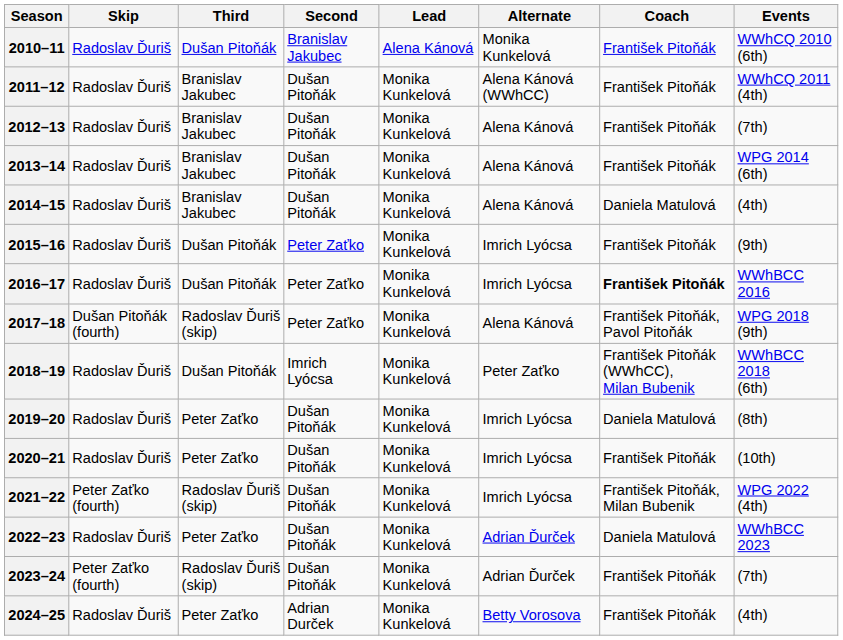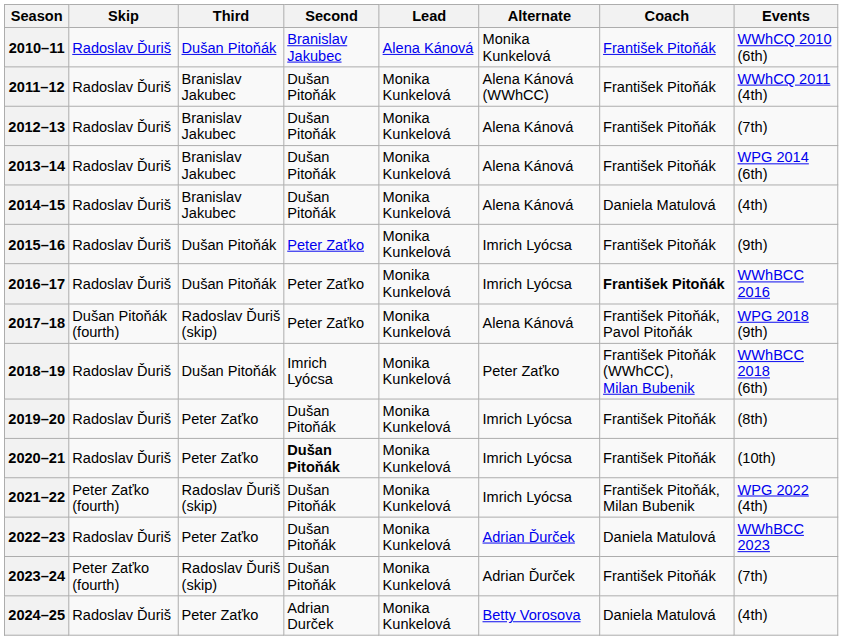 <table class="wikitable" style=font-size:95%>
 <tr>
 <th scope="col" width=60>Season</th>
 <th scope="col">Skip</th>
 <th scope="col">Third</th>
 <th scope="col">Second</th>
 <th scope="col">Lead</th>
 <th scope="col">Alternate</th>
 <th scope="col">Coach</th>
 <th scope="col">Events</th>
 </tr>
 <tr>
 <th scope="row">2010–11</th>
 <td><a href='#'>Radoslav Ďuriš</a></td>
 <td><a href='#'>Dušan Pitoňák</a></td>
 <td><a href='#'>Branislav Jakubec</a></td>
 <td><a href='#'>Alena Kánová</a></td>
 <td>Monika Kunkelová</td>
 <td><a href='#'>František Pitoňák</a></td>
 <td><a href='#'>WWhCQ 2010</a> (6th)</td>
 </tr>
 <tr>
 <th scope="row">2011–12</th>
 <td>Radoslav Ďuriš</td>
 <td>Branislav Jakubec</td>
 <td>Dušan Pitoňák</td>
 <td>Monika Kunkelová</td>
 <td>Alena Kánová (WWhCC)</td>
 <td>František Pitoňák</td>
 <td><a href='#'>WWhCQ 2011</a> <br> (4th)</td>
 </tr>
 <tr>
 <th scope="row">2012–13</th>
 <td>Radoslav Ďuriš</td>
 <td>Branislav Jakubec</td>
 <td>Dušan Pitoňák</td>
 <td>Monika Kunkelová</td>
 <td>Alena Kánová</td>
 <td>František Pitoňák</td>
 <td> (7th)</td>
 </tr>
 <tr>
 <th scope="row">2013–14</th>
 <td>Radoslav Ďuriš</td>
 <td>Branislav Jakubec</td>
 <td>Dušan Pitoňák</td>
 <td>Monika Kunkelová</td>
 <td>Alena Kánová</td>
 <td>František Pitoňák</td>
 <td><a href='#'>WPG 2014</a> (6th)</td>
 </tr>
 <tr>
 <th scope="row">2014–15</th>
 <td>Radoslav Ďuriš</td>
 <td>Branislav Jakubec</td>
 <td>Dušan Pitoňák</td>
 <td>Monika Kunkelová</td>
 <td>Alena Kánová</td>
 <td>Daniela Matulová</td>
 <td> (4th)</td>
 </tr>
 <tr>
 <th scope="row">2015–16</th>
 <td>Radoslav Ďuriš</td>
 <td>Dušan Pitoňák</td>
 <td><a href='#'>Peter Zaťko</a></td>
 <td>Monika Kunkelová</td>
 <td>Imrich Lyócsa</td>
 <td>František Pitoňák</td>
 <td> (9th)</td>
 </tr>
 <tr>
 <th scope="row">2016–17</th>
 <td>Radoslav Ďuriš</td>
 <td>Dušan Pitoňák</td>
 <td>Peter Zaťko</td>
 <td>Monika Kunkelová</td>
 <td>Imrich Lyócsa</td>
 <td><strong>František Pitoňák</strong></td>
 <td><a href='#'>WWhBCC 2016</a> </td>
 </tr>
 <tr>
 <th scope="row">2017–18</th>
 <td>Dušan Pitoňák (fourth)</td>
 <td>Radoslav Ďuriš (skip)</td>
 <td>Peter Zaťko</td>
 <td>Monika Kunkelová</td>
 <td>Alena Kánová</td>
 <td>František Pitoňák,<br>Pavol Pitoňák</td>
 <td><a href='#'>WPG 2018</a> (9th)</td>
 </tr>
 <tr>
 <th scope="row">2018–19</th>
 <td>Radoslav Ďuriš</td>
 <td>Dušan Pitoňák</td>
 <td>Imrich Lyócsa</td>
 <td>Monika Kunkelová</td>
 <td>Peter Zaťko</td>
 <td>František Pitoňák (WWhCC),<br><a href='#'>Milan Bubenik</a></td>
 <td><a href='#'>WWhBCC 2018</a> <br> (6th)</td>
 </tr>
 <tr>
 <th scope="row">2019–20</th>
 <td>Radoslav Ďuriš</td>
 <td>Peter Zaťko</td>
 <td>Dušan Pitoňák</td>
 <td>Monika Kunkelová</td>
 <td>Imrich Lyócsa</td>
-<td>Daniela Matulová</td>
+<td>František Pitoňák</td>
 <td> (8th)</td>
 </tr>
 <tr>
 <th scope="row">2020–21</th>
 <td>Radoslav Ďuriš</td>
 <td>Peter Zaťko</td>
-<td>Dušan Pitoňák</td>
+<td><strong>Dušan Pitoňák</strong></td>
 <td>Monika Kunkelová</td>
 <td>Imrich Lyócsa</td>
 <td>František Pitoňák</td>
 <td> (10th)</td>
 </tr>
 <tr>
 <th scope="row">2021–22</th>
 <td>Peter Zaťko (fourth)</td>
 <td>Radoslav Ďuriš (skip)</td>
 <td>Dušan Pitoňák</td>
 <td>Monika Kunkelová</td>
 <td>Imrich Lyócsa</td>
 <td>František Pitoňák,<br>Milan Bubenik</td>
 <td><a href='#'>WPG 2022</a> (4th)</td>
 </tr>
 <tr>
 <th scope="row">2022–23</th>
 <td>Radoslav Ďuriš</td>
 <td>Peter Zaťko</td>
 <td>Dušan Pitoňák</td>
 <td>Monika Kunkelová</td>
 <td><a href='#'>Adrian Ďurček</a></td>
 <td>Daniela Matulová</td>
 <td><a href='#'>WWhBCC 2023</a> </td>
 </tr>
 <tr>
 <th scope="row">2023–24</th>
 <td>Peter Zaťko (fourth)</td>
 <td>Radoslav Ďuriš (skip)</td>
 <td>Dušan Pitoňák</td>
 <td>Monika Kunkelová</td>
 <td>Adrian Ďurček</td>
 <td>František Pitoňák</td>
 <td> (7th)</td>
 </tr>
 <tr>
 <th scope="row">2024–25</th>
 <td>Radoslav Ďuriš</td>
 <td>Peter Zaťko</td>
 <td>Adrian Durček</td>
 <td>Monika Kunkelová</td>
 <td><a href='#'>Betty Vorosova</a></td>
-<td>František Pitoňák</td>
+<td>Daniela Matulová</td>
 <td> (4th)</td>
 </tr>
 </table>
